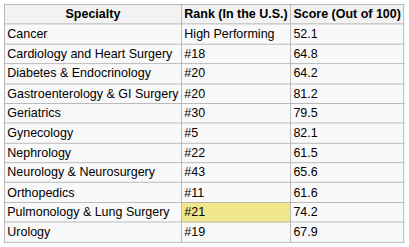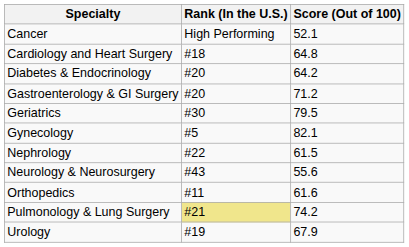 <table class="wikitable">
 <tr>
 <th>Specialty</th>
 <th>Rank (In the U.S.)</th>
 <th>Score (Out of 100)</th>
 </tr>
 <tr>
 <td>Cancer</td>
 <td>High Performing</td>
 <td>52.1</td>
 </tr>
 <tr>
 <td>Cardiology and Heart Surgery</td>
 <td>#18</td>
 <td>64.8</td>
 </tr>
 <tr>
 <td>Diabetes & Endocrinology</td>
 <td>#20</td>
 <td>64.2</td>
 </tr>
 <tr>
 <td>Gastroenterology & GI Surgery</td>
 <td>#20</td>
-<td>81.2</td>
+<td>71.2</td>
 </tr>
 <tr>
 <td>Geriatrics</td>
 <td>#30</td>
 <td>79.5</td>
 </tr>
 <tr>
 <td>Gynecology</td>
 <td>#5</td>
 <td>82.1</td>
 </tr>
 <tr>
 <td>Nephrology</td>
 <td>#22</td>
 <td>61.5</td>
 </tr>
 <tr>
 <td>Neurology & Neurosurgery</td>
 <td>#43</td>
-<td>65.6</td>
+<td>55.6</td>
 </tr>
 <tr>
 <td>Orthopedics</td>
 <td>#11</td>
 <td>61.6</td>
 </tr>
 <tr>
 <td>Pulmonology & Lung Surgery</td>
 <td style="background: khaki;">#21</td>
 <td>74.2</td>
 </tr>
 <tr>
 <td>Urology</td>
 <td>#19</td>
 <td>67.9</td>
 </tr>
 </table>
